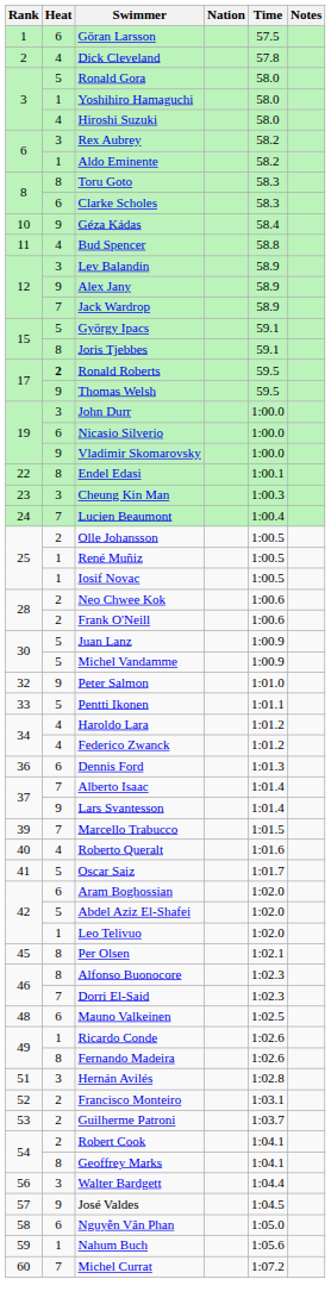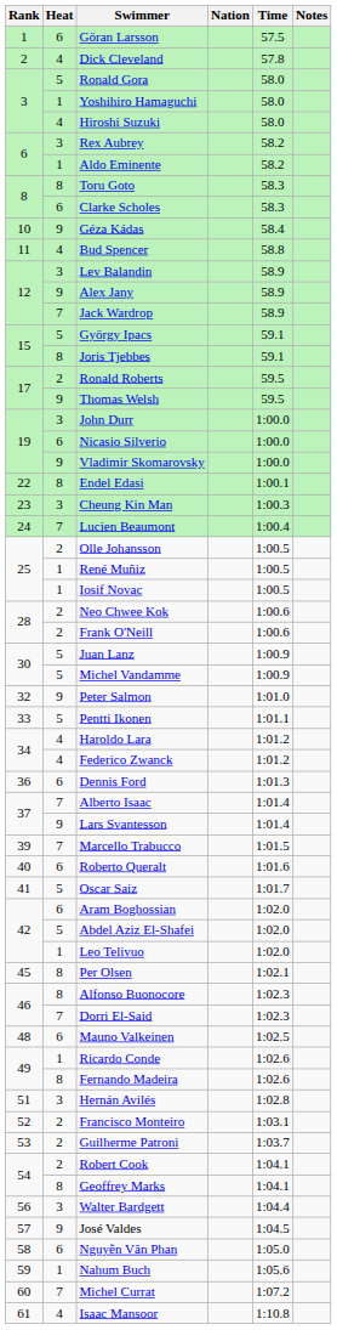 <table class="wikitable sortable" style=text-align:center>
 <tr>
 <th>Rank</th>
 <th>Heat</th>
 <th>Swimmer</th>
 <th>Nation</th>
 <th>Time</th>
 <th>Notes</th>
 </tr>
 <tr bgcolor=#bbf3bb>
 <td>1</td>
 <td>6</td>
 <td align=left><a href='#'>Göran Larsson</a></td>
 <td align=left></td>
 <td data-sort-value=0:57.5>57.5</td>
 <td></td>
 </tr>
 <tr bgcolor=#bbf3bb>
 <td>2</td>
 <td>4</td>
 <td align=left><a href='#'>Dick Cleveland</a></td>
 <td align=left></td>
 <td data-sort-value=0:57.8>57.8</td>
 <td></td>
 </tr>
 <tr bgcolor=#bbf3bb>
 <td rowspan=3>3</td>
 <td>5</td>
 <td align=left><a href='#'>Ronald Gora</a></td>
 <td align=left></td>
 <td data-sort-value=0:58.0>58.0</td>
 <td></td>
 </tr>
 <tr bgcolor=#bbf3bb>
 <td>1</td>
 <td align=left><a href='#'>Yoshihiro Hamaguchi</a></td>
 <td align=left></td>
 <td data-sort-value=0:58.0>58.0</td>
 <td></td>
 </tr>
 <tr bgcolor=#bbf3bb>
 <td>4</td>
 <td align=left><a href='#'>Hiroshi Suzuki</a></td>
 <td align=left></td>
 <td data-sort-value=0:58.0>58.0</td>
 <td></td>
 </tr>
 <tr bgcolor=#bbf3bb>
 <td rowspan=2>6</td>
 <td>3</td>
 <td align=left><a href='#'>Rex Aubrey</a></td>
 <td align=left></td>
 <td data-sort-value=0:58.2>58.2</td>
 <td></td>
 </tr>
 <tr bgcolor=#bbf3bb>
 <td>1</td>
 <td align=left><a href='#'>Aldo Eminente</a></td>
 <td align=left></td>
 <td data-sort-value=0:58.2>58.2</td>
 <td></td>
 </tr>
 <tr bgcolor=#bbf3bb>
 <td rowspan=2>8</td>
 <td>8</td>
 <td align=left><a href='#'>Toru Goto</a></td>
 <td align=left></td>
 <td data-sort-value=0:58.3>58.3</td>
 <td></td>
 </tr>
 <tr bgcolor=#bbf3bb>
 <td>6</td>
 <td align=left><a href='#'>Clarke Scholes</a></td>
 <td align=left></td>
 <td data-sort-value=0:58.3>58.3</td>
 <td></td>
 </tr>
 <tr bgcolor=#bbf3bb>
 <td>10</td>
 <td>9</td>
 <td align=left><a href='#'>Géza Kádas</a></td>
 <td align=left></td>
 <td data-sort-value=0:58.4>58.4</td>
 <td></td>
 </tr>
 <tr bgcolor=#bbf3bb>
 <td>11</td>
 <td>4</td>
 <td align=left><a href='#'>Bud Spencer</a></td>
 <td align=left></td>
 <td data-sort-value=0:58.8>58.8</td>
 <td></td>
 </tr>
 <tr bgcolor=#bbf3bb>
 <td rowspan=3>12</td>
 <td>3</td>
 <td align=left><a href='#'>Lev Balandin</a></td>
 <td align=left></td>
 <td data-sort-value=0:58.9>58.9</td>
 <td></td>
 </tr>
 <tr bgcolor=#bbf3bb>
 <td>9</td>
 <td align=left><a href='#'>Alex Jany</a></td>
 <td align=left></td>
 <td data-sort-value=0:58.9>58.9</td>
 <td></td>
 </tr>
 <tr bgcolor=#bbf3bb>
 <td>7</td>
 <td align=left><a href='#'>Jack Wardrop</a></td>
 <td align=left></td>
 <td data-sort-value=0:58.9>58.9</td>
 <td></td>
 </tr>
 <tr bgcolor=#bbf3bb>
 <td rowspan=2>15</td>
 <td>5</td>
 <td align=left><a href='#'>György Ipacs</a></td>
 <td align=left></td>
 <td data-sort-value=0:59.1>59.1</td>
 <td></td>
 </tr>
 <tr bgcolor=#bbf3bb>
 <td>8</td>
 <td align=left><a href='#'>Joris Tjebbes</a></td>
 <td align=left></td>
 <td data-sort-value=0:59.1>59.1</td>
 <td></td>
 </tr>
 <tr bgcolor=#bbf3bb>
 <td rowspan=2>17</td>
-<td><strong>2</strong></td>
+<td>2</td>
 <td align=left><a href='#'>Ronald Roberts</a></td>
 <td align=left></td>
 <td data-sort-value=0:59.5>59.5</td>
 <td></td>
 </tr>
 <tr bgcolor=#bbf3bb>
 <td>9</td>
 <td align=left><a href='#'>Thomas Welsh</a></td>
 <td align=left></td>
 <td data-sort-value=0:59.5>59.5</td>
 <td></td>
 </tr>
 <tr bgcolor=#bbf3bb>
 <td rowspan=3>19</td>
 <td>3</td>
 <td align=left><a href='#'>John Durr</a></td>
 <td align=left></td>
 <td>1:00.0</td>
 <td></td>
 </tr>
 <tr bgcolor=#bbf3bb>
 <td>6</td>
 <td align=left><a href='#'>Nicasio Silverio</a></td>
 <td align=left></td>
 <td>1:00.0</td>
 <td></td>
 </tr>
 <tr bgcolor=#bbf3bb>
 <td>9</td>
 <td align=left><a href='#'>Vladimir Skomarovsky</a></td>
 <td align=left></td>
 <td>1:00.0</td>
 <td></td>
 </tr>
 <tr bgcolor=#bbf3bb>
 <td>22</td>
 <td>8</td>
 <td align=left><a href='#'>Endel Edasi</a></td>
 <td align=left></td>
 <td>1:00.1</td>
 <td></td>
 </tr>
 <tr bgcolor=bbf3bb>
 <td>23</td>
 <td>3</td>
 <td align=left><a href='#'>Cheung Kin Man</a></td>
 <td align=left></td>
 <td>1:00.3</td>
 <td></td>
 </tr>
 <tr bgcolor=#bbf3bb>
 <td>24</td>
 <td>7</td>
 <td align=left><a href='#'>Lucien Beaumont</a></td>
 <td align=left></td>
 <td>1:00.4</td>
 <td></td>
 </tr>
 <tr>
 <td rowspan=3>25</td>
 <td>2</td>
 <td align=left><a href='#'>Olle Johansson</a></td>
 <td align=left></td>
 <td>1:00.5</td>
 <td></td>
 </tr>
 <tr>
 <td>1</td>
 <td align=left><a href='#'>René Muñiz</a></td>
 <td align=left></td>
 <td>1:00.5</td>
 <td></td>
 </tr>
 <tr>
 <td>1</td>
 <td align=left><a href='#'>Iosif Novac</a></td>
 <td align=left></td>
 <td>1:00.5</td>
 <td></td>
 </tr>
 <tr>
 <td rowspan=2>28</td>
 <td>2</td>
 <td align=left><a href='#'>Neo Chwee Kok</a></td>
 <td align=left></td>
 <td>1:00.6</td>
 <td></td>
 </tr>
 <tr>
 <td>2</td>
 <td align=left><a href='#'>Frank O'Neill</a></td>
 <td align=left></td>
 <td>1:00.6</td>
 <td></td>
 </tr>
 <tr>
 <td rowspan=2>30</td>
 <td>5</td>
 <td align=left><a href='#'>Juan Lanz</a></td>
 <td align=left></td>
 <td>1:00.9</td>
 <td></td>
 </tr>
 <tr>
 <td>5</td>
 <td align=left><a href='#'>Michel Vandamme</a></td>
 <td align=left></td>
 <td>1:00.9</td>
 <td></td>
 </tr>
 <tr>
 <td>32</td>
 <td>9</td>
 <td align=left><a href='#'>Peter Salmon</a></td>
 <td align=left></td>
 <td>1:01.0</td>
 <td></td>
 </tr>
 <tr>
 <td>33</td>
 <td>5</td>
 <td align=left><a href='#'>Pentti Ikonen</a></td>
 <td align=left></td>
 <td>1:01.1</td>
 <td></td>
 </tr>
 <tr>
 <td rowspan=2>34</td>
 <td>4</td>
 <td align=left><a href='#'>Haroldo Lara</a></td>
 <td align=left></td>
 <td>1:01.2</td>
 <td></td>
 </tr>
 <tr>
 <td>4</td>
 <td align=left><a href='#'>Federico Zwanck</a></td>
 <td align=left></td>
 <td>1:01.2</td>
 <td></td>
 </tr>
 <tr>
 <td>36</td>
 <td>6</td>
 <td align=left><a href='#'>Dennis Ford</a></td>
 <td align=left></td>
 <td>1:01.3</td>
 <td></td>
 </tr>
 <tr>
 <td rowspan=2>37</td>
 <td>7</td>
 <td align=left><a href='#'>Alberto Isaac</a></td>
 <td align=left></td>
 <td>1:01.4</td>
 <td></td>
 </tr>
 <tr>
 <td>9</td>
 <td align=left><a href='#'>Lars Svantesson</a></td>
 <td align=left></td>
 <td>1:01.4</td>
 <td></td>
 </tr>
 <tr>
 <td>39</td>
 <td>7</td>
 <td align=left><a href='#'>Marcello Trabucco</a></td>
 <td align=left></td>
 <td>1:01.5</td>
 <td></td>
 </tr>
 <tr>
 <td>40</td>
-<td>4</td>
+<td>6</td>
 <td align=left><a href='#'>Roberto Queralt</a></td>
 <td align=left></td>
 <td>1:01.6</td>
 <td></td>
 </tr>
 <tr>
 <td>41</td>
 <td>5</td>
 <td align=left><a href='#'>Oscar Saiz</a></td>
 <td align=left></td>
 <td>1:01.7</td>
 <td></td>
 </tr>
 <tr>
 <td rowspan=3>42</td>
 <td>6</td>
 <td align=left><a href='#'>Aram Boghossian</a></td>
 <td align=left></td>
 <td>1:02.0</td>
 <td></td>
 </tr>
 <tr>
 <td>5</td>
 <td align=left><a href='#'>Abdel Aziz El-Shafei</a></td>
 <td align=left></td>
 <td>1:02.0</td>
 <td></td>
 </tr>
 <tr>
 <td>1</td>
 <td align=left><a href='#'>Leo Telivuo</a></td>
 <td align=left></td>
 <td>1:02.0</td>
 <td></td>
 </tr>
 <tr>
 <td>45</td>
 <td>8</td>
 <td align=left><a href='#'>Per Olsen</a></td>
 <td align=left></td>
 <td>1:02.1</td>
 <td></td>
 </tr>
 <tr>
 <td rowspan=2>46</td>
 <td>8</td>
 <td align=left><a href='#'>Alfonso Buonocore</a></td>
 <td align=left></td>
 <td>1:02.3</td>
 <td></td>
 </tr>
 <tr>
 <td>7</td>
 <td align=left><a href='#'>Dorri El-Said</a></td>
 <td align=left></td>
 <td>1:02.3</td>
 <td></td>
 </tr>
 <tr>
 <td>48</td>
 <td>6</td>
 <td align=left><a href='#'>Mauno Valkeinen</a></td>
 <td align=left></td>
 <td>1:02.5</td>
 <td></td>
 </tr>
 <tr>
 <td rowspan=2>49</td>
 <td>1</td>
 <td align=left><a href='#'>Ricardo Conde</a></td>
 <td align=left></td>
 <td>1:02.6</td>
 <td></td>
 </tr>
 <tr>
 <td>8</td>
 <td align=left><a href='#'>Fernando Madeira</a></td>
 <td align=left></td>
 <td>1:02.6</td>
 <td></td>
 </tr>
 <tr>
 <td>51</td>
 <td>3</td>
 <td align=left><a href='#'>Hernán Avilés</a></td>
 <td align=left></td>
 <td>1:02.8</td>
 <td></td>
 </tr>
 <tr>
 <td>52</td>
 <td>2</td>
 <td align=left><a href='#'>Francisco Monteiro</a></td>
 <td align=left></td>
 <td>1:03.1</td>
 <td></td>
 </tr>
 <tr>
 <td>53</td>
 <td>2</td>
 <td align=left><a href='#'>Guilherme Patroni</a></td>
 <td align=left></td>
 <td>1:03.7</td>
 <td></td>
 </tr>
 <tr>
 <td rowspan=2>54</td>
 <td>2</td>
 <td align=left><a href='#'>Robert Cook</a></td>
 <td align=left></td>
 <td>1:04.1</td>
 <td></td>
 </tr>
 <tr>
 <td>8</td>
 <td align=left><a href='#'>Geoffrey Marks</a></td>
 <td align=left></td>
 <td>1:04.1</td>
 <td></td>
 </tr>
 <tr>
 <td>56</td>
 <td>3</td>
 <td align=left><a href='#'>Walter Bardgett</a></td>
 <td align=left></td>
 <td>1:04.4</td>
 <td></td>
 </tr>
 <tr>
 <td>57</td>
 <td>9</td>
 <td align=left>José Valdes</td>
 <td align=left></td>
 <td>1:04.5</td>
 <td></td>
 </tr>
 <tr>
 <td>58</td>
 <td>6</td>
 <td align=left><a href='#'>Nguyễn Văn Phan</a></td>
 <td align=left></td>
 <td>1:05.0</td>
 <td></td>
 </tr>
 <tr>
 <td>59</td>
 <td>1</td>
 <td align=left><a href='#'>Nahum Buch</a></td>
 <td align=left></td>
 <td>1:05.6</td>
 <td></td>
 </tr>
 <tr>
 <td>60</td>
 <td>7</td>
 <td align=left><a href='#'>Michel Currat</a></td>
 <td align=left></td>
 <td>1:07.2</td>
 <td></td>
 </tr>
+<tr>
+<td>61</td>
+<td>4</td>
+<td align=left><a href='#'>Isaac Mansoor</a></td>
+<td align=left></td>
+<td>1:10.8</td>
+<td></td>
+</tr>
 </table>
